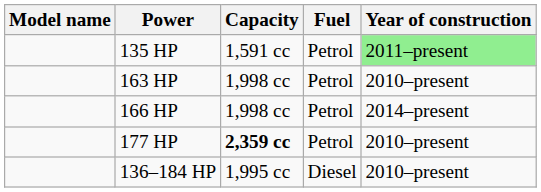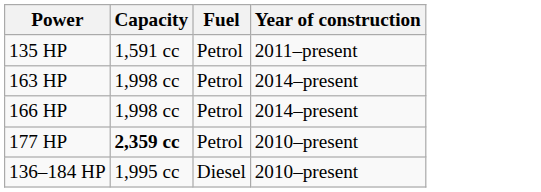 <table class="wikitable">
 <tr>
-<th>Model name</th>
 <th>Power</th>
 <th>Capacity</th>
 <th>Fuel</th>
 <th>Year of construction</th>
 </tr>
 <tr>
-<td></td>
 <td>135 HP</td>
 <td>1,591 cc</td>
 <td>Petrol</td>
-<td style="background: lightgreen;">2011–present</td>
+<td>2011–present</td>
 </tr>
 <tr>
-<td></td>
 <td>163 HP</td>
 <td>1,998 cc</td>
 <td>Petrol</td>
-<td>2010–present</td>
+<td>2014–present</td>
 </tr>
 <tr>
-<td></td>
 <td>166 HP</td>
 <td>1,998 cc</td>
 <td>Petrol</td>
 <td>2014–present</td>
 </tr>
 <tr>
-<td></td>
 <td>177 HP</td>
 <td><strong>2,359 cc</strong></td>
 <td>Petrol</td>
 <td>2010–present</td>
 </tr>
 <tr>
-<td></td>
 <td>136–184 HP</td>
 <td>1,995 cc</td>
 <td>Diesel</td>
 <td>2010–present</td>
 </tr>
 </table>
